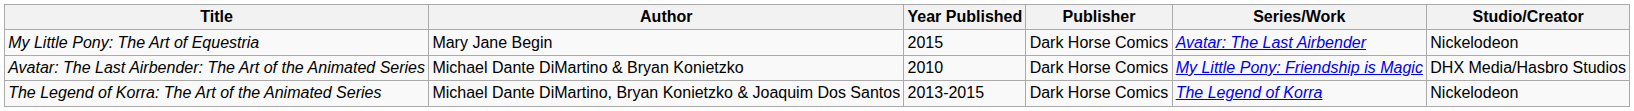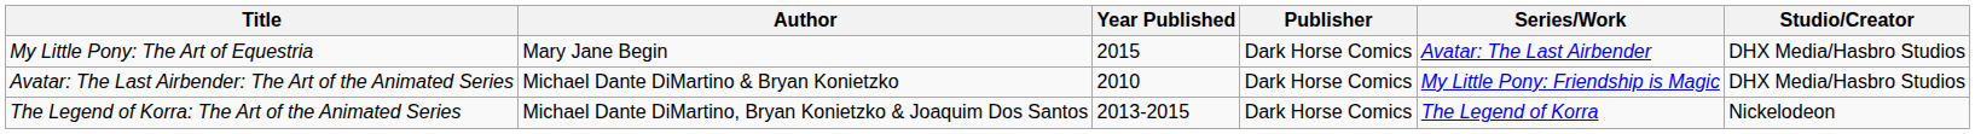 <table class="wikitable sortable">
 <tr>
 <th>Title</th>
 <th>Author</th>
 <th>Year Published</th>
 <th>Publisher</th>
 <th>Series/Work</th>
 <th>Studio/Creator</th>
 </tr>
 <tr>
 <td><em>My Little Pony: The Art of Equestria</em></td>
 <td>Mary Jane Begin</td>
 <td>2015</td>
 <td>Dark Horse Comics</td>
 <td><em><a href='#'>Avatar: The Last Airbender</a></em></td>
-<td>Nickelodeon</td>
+<td>DHX Media/Hasbro Studios</td>
 </tr>
 <tr>
 <td><em>Avatar: The Last Airbender: The Art of the Animated Series</em></td>
 <td>Michael Dante DiMartino & Bryan Konietzko</td>
 <td>2010</td>
 <td>Dark Horse Comics</td>
 <td><em><a href='#'>My Little Pony: Friendship is Magic</a></em></td>
 <td>DHX Media/Hasbro Studios</td>
 </tr>
 <tr>
 <td><em>The Legend of Korra: The Art of the Animated Series</em></td>
 <td>Michael Dante DiMartino, Bryan Konietzko & Joaquim Dos Santos</td>
 <td>2013-2015</td>
 <td>Dark Horse Comics</td>
 <td><em><a href='#'>The Legend of Korra</a></em></td>
 <td>Nickelodeon</td>
 </tr>
 </table>
